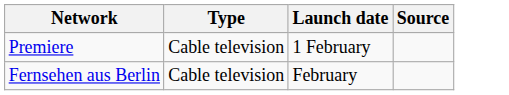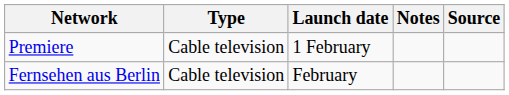 <table class="wikitable sortable">
 <tr>
 <th>Network</th>
 <th>Type</th>
 <th>Launch date</th>
+<th>Notes</th>
 <th>Source</th>
 </tr>
 <tr>
 <td><a href='#'>Premiere</a></td>
 <td>Cable television</td>
 <td>1 February</td>
 <td></td>
+<td></td>
 </tr>
 <tr>
 <td><a href='#'>Fernsehen aus Berlin</a></td>
 <td>Cable television</td>
 <td>February</td>
 <td></td>
+<td></td>
 </tr>
 </table>
